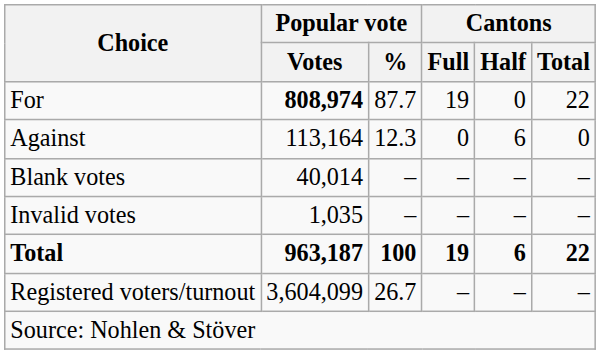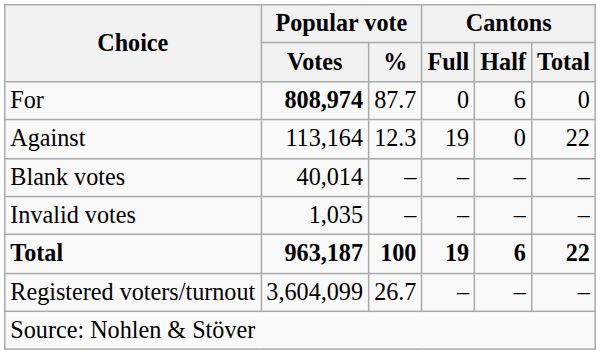 <table class=wikitable style=text-align:right>
 <tr>
 <th rowspan=2>Choice</th>
 <th colspan=2>Popular vote</th>
 <th colspan=3>Cantons</th>
 </tr>
 <tr>
 <th>Votes</th>
 <th>%</th>
 <th>Full</th>
 <th>Half</th>
 <th>Total</th>
 </tr>
 <tr>
 <td align=left>For</td>
 <td><strong>808,974</strong></td>
 <td>87.7</td>
-<td>19</td>
 <td>0</td>
-<td>22</td>
+<td>6</td>
+<td>0</td>
 </tr>
 <tr>
 <td align=left>Against</td>
 <td>113,164</td>
 <td>12.3</td>
+<td>19</td>
 <td>0</td>
-<td>6</td>
-<td>0</td>
+<td>22</td>
 </tr>
 <tr>
 <td align=left>Blank votes</td>
 <td>40,014</td>
 <td>–</td>
 <td>–</td>
 <td>–</td>
 <td>–</td>
 </tr>
 <tr>
 <td align=left>Invalid votes</td>
 <td>1,035</td>
 <td>–</td>
 <td>–</td>
 <td>–</td>
 <td>–</td>
 </tr>
 <tr>
 <td align=left><strong>Total</strong></td>
 <td><strong>963,187</strong></td>
 <td><strong>100</strong></td>
 <td><strong>19</strong></td>
 <td><strong>6</strong></td>
 <td><strong>22</strong></td>
 </tr>
 <tr>
 <td align=left>Registered voters/turnout</td>
 <td>3,604,099</td>
 <td>26.7</td>
 <td>–</td>
 <td>–</td>
 <td>–</td>
 </tr>
 <tr>
 <td align=left colspan=6>Source: Nohlen & Stöver</td>
 </tr>
 </table>
